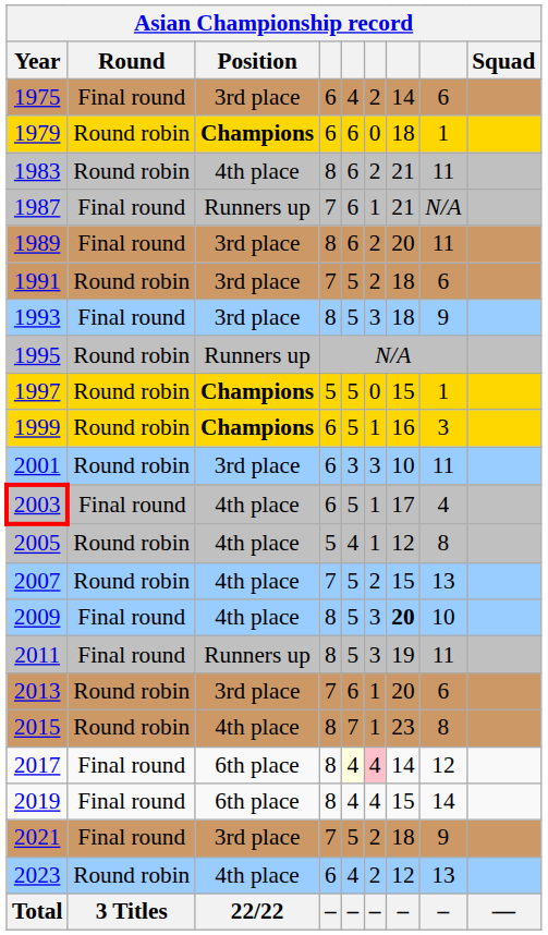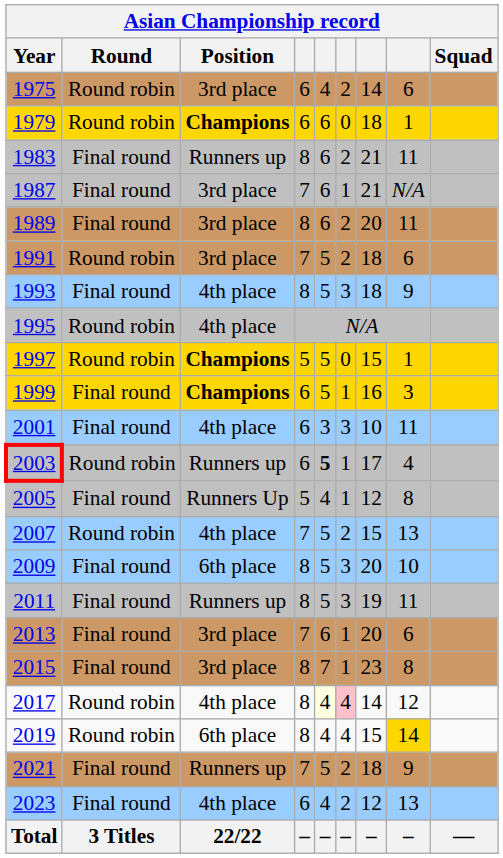 <table class="wikitable" style="text-align:center">
 <tr>
 <th colspan=9><a href='#'>Asian Championship record</a></th>
 </tr>
 <tr>
 <th>Year</th>
 <th>Round</th>
 <th>Position</th>
 <th></th>
 <th></th>
 <th></th>
 <th></th>
 <th></th>
 <th>Squad</th>
 </tr>
 <tr bgcolor=#cc9966>
 <td> <a href='#'>1975</a></td>
-<td>Final round</td>
+<td>Round robin</td>
 <td> 3rd place</td>
 <td>6</td>
 <td>4</td>
 <td>2</td>
 <td>14</td>
 <td>6</td>
 <td></td>
 </tr>
 <tr bgcolor=gold>
 <td> <a href='#'>1979</a></td>
 <td>Round robin</td>
 <td> <strong>Champions</strong></td>
 <td>6</td>
 <td>6</td>
 <td>0</td>
 <td>18</td>
 <td>1</td>
 <td></td>
 </tr>
 <tr bgcolor=silver>
 <td> <a href='#'>1983</a></td>
-<td>Round robin</td>
-<td>4th place</td>
+<td>Final round</td>
+<td> Runners up</td>
 <td>8</td>
 <td>6</td>
 <td>2</td>
 <td>21</td>
 <td>11</td>
 <td></td>
 </tr>
 <tr bgcolor=silver>
 <td> <a href='#'>1987</a></td>
 <td>Final round</td>
-<td> Runners up</td>
+<td> 3rd place</td>
 <td>7</td>
 <td>6</td>
 <td>1</td>
 <td>21</td>
 <td><em>N/A</em></td>
 <td></td>
 </tr>
 <tr bgcolor=#cc9966>
 <td> <a href='#'>1989</a></td>
 <td>Final round</td>
 <td> 3rd place</td>
 <td>8</td>
 <td>6</td>
 <td>2</td>
 <td>20</td>
 <td>11</td>
 <td></td>
 </tr>
 <tr bgcolor=#cc9966>
 <td> <a href='#'>1991</a></td>
 <td>Round robin</td>
 <td> 3rd place</td>
 <td>7</td>
 <td>5</td>
 <td>2</td>
 <td>18</td>
 <td>6</td>
 <td></td>
 </tr>
 <tr bgcolor=#9acdff>
 <td> <a href='#'>1993</a></td>
 <td>Final round</td>
-<td> 3rd place</td>
+<td>4th place</td>
 <td>8</td>
 <td>5</td>
 <td>3</td>
 <td>18</td>
 <td>9</td>
 <td></td>
 </tr>
 <tr bgcolor=silver>
 <td> <a href='#'>1995</a></td>
 <td>Round robin</td>
-<td> Runners up</td>
+<td>4th place</td>
 <td colspan=5><em>N/A</em></td>
 <td></td>
 </tr>
 <tr bgcolor=gold>
 <td> <a href='#'>1997</a></td>
 <td>Round robin</td>
 <td> <strong>Champions</strong></td>
 <td>5</td>
 <td>5</td>
 <td>0</td>
 <td>15</td>
 <td>1</td>
 <td></td>
 </tr>
 <tr bgcolor=gold>
 <td> <a href='#'>1999</a></td>
-<td>Round robin</td>
+<td>Final round</td>
 <td> <strong>Champions</strong></td>
 <td>6</td>
 <td>5</td>
 <td>1</td>
 <td>16</td>
 <td>3</td>
 <td></td>
 </tr>
 <tr bgcolor=#9acdff>
 <td> <a href='#'>2001</a></td>
-<td>Round robin</td>
-<td> 3rd place</td>
+<td>Final round</td>
+<td>4th place</td>
 <td>6</td>
 <td>3</td>
 <td>3</td>
 <td>10</td>
 <td>11</td>
 <td></td>
 </tr>
 <tr bgcolor=silver>
 <td style="border:3px solid red"> <a href='#'>2003</a></td>
-<td>Final round</td>
-<td>4th place</td>
+<td>Round robin</td>
+<td> Runners up</td>
 <td>6</td>
-<td>5</td>
+<td><strong>5</strong></td>
 <td>1</td>
 <td>17</td>
 <td>4</td>
 <td></td>
 </tr>
 <tr bgcolor=silver>
 <td> <a href='#'>2005</a></td>
-<td>Round robin</td>
-<td>4th place</td>
+<td>Final round</td>
+<td> Runners Up</td>
 <td>5</td>
 <td>4</td>
 <td>1</td>
 <td>12</td>
 <td>8</td>
 <td></td>
 </tr>
 <tr bgcolor=#9acdff>
 <td> <a href='#'>2007</a></td>
 <td>Round robin</td>
 <td>4th place</td>
 <td>7</td>
 <td>5</td>
 <td>2</td>
 <td>15</td>
 <td>13</td>
 <td></td>
 </tr>
 <tr bgcolor=#9acdff>
 <td> <a href='#'>2009</a></td>
 <td>Final round</td>
-<td>4th place</td>
+<td>6th place</td>
 <td>8</td>
 <td>5</td>
 <td>3</td>
-<td><strong>20</strong></td>
+<td>20</td>
 <td>10</td>
 <td></td>
 </tr>
 <tr bgcolor=silver>
 <td> <a href='#'>2011</a></td>
 <td>Final round</td>
 <td> Runners up</td>
 <td>8</td>
 <td>5</td>
 <td>3</td>
 <td>19</td>
 <td>11</td>
 <td></td>
 </tr>
 <tr bgcolor=#cc9966>
 <td> <a href='#'>2013</a></td>
-<td>Round robin</td>
+<td>Final round</td>
 <td> 3rd place</td>
 <td>7</td>
 <td>6</td>
 <td>1</td>
 <td>20</td>
 <td>6</td>
 <td></td>
 </tr>
 <tr bgcolor=#cc9966>
 <td> <a href='#'>2015</a></td>
-<td>Round robin</td>
-<td>4th place</td>
+<td>Final round</td>
+<td> 3rd place</td>
 <td>8</td>
 <td>7</td>
 <td>1</td>
 <td>23</td>
 <td>8</td>
 <td></td>
 </tr>
 <tr>
 <td> <a href='#'>2017</a></td>
-<td>Final round</td>
-<td>6th place</td>
+<td>Round robin</td>
+<td>4th place</td>
 <td>8</td>
 <td style="background: lightyellow;">4</td>
 <td style="background: pink;">4</td>
 <td>14</td>
 <td>12</td>
 <td></td>
 </tr>
 <tr>
 <td> <a href='#'>2019</a></td>
-<td>Final round</td>
+<td>Round robin</td>
 <td>6th place</td>
 <td>8</td>
 <td>4</td>
 <td>4</td>
 <td>15</td>
-<td>14</td>
+<td style="background: gold;">14</td>
 <td></td>
 </tr>
 <tr bgcolor=#cc9966>
 <td> <a href='#'>2021</a></td>
 <td>Final round</td>
-<td> 3rd place</td>
+<td> Runners up</td>
 <td>7</td>
 <td>5</td>
 <td>2</td>
 <td>18</td>
 <td>9</td>
 <td></td>
 </tr>
 <tr bgcolor=#9acdff>
 <td> <a href='#'>2023</a></td>
-<td>Round robin</td>
+<td>Final round</td>
 <td>4th place</td>
 <td>6</td>
 <td>4</td>
 <td>2</td>
 <td>12</td>
 <td>13</td>
 <td></td>
 </tr>
 <tr>
 <th>Total</th>
 <th>3 Titles</th>
 <th>22/22</th>
 <th>–</th>
 <th>–</th>
 <th>–</th>
 <th>–</th>
 <th>–</th>
 <th>—</th>
 </tr>
 </table>
